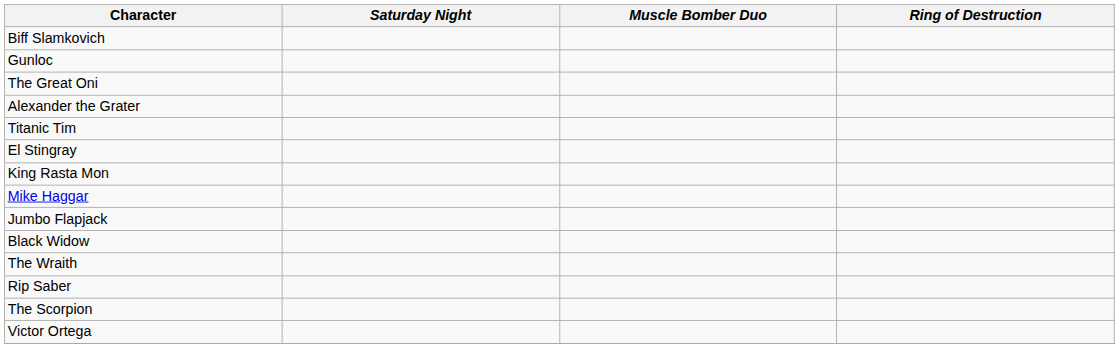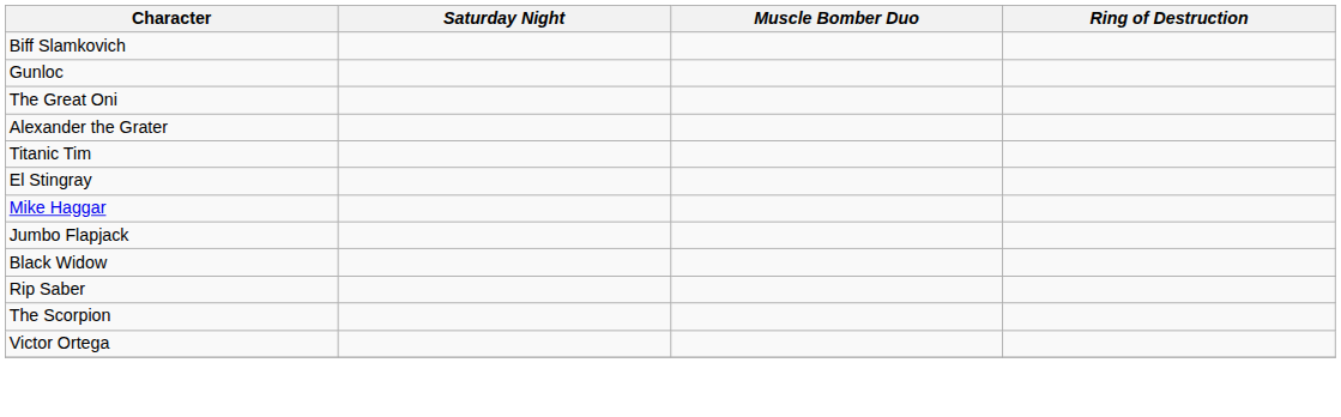 <table class="wikitable sortable">
 <tr>
 <th style="width:10%;">Character</th>
 <th style="width:10%;"><em>Saturday Night</em></th>
 <th style="width:10%;"><em>Muscle Bomber Duo</em></th>
 <th style="width:10%;"><em>Ring of Destruction</em></th>
 </tr>
 <tr>
 <td> Biff Slamkovich</td>
 <td></td>
 <td></td>
 <td></td>
 </tr>
 <tr>
 <td> Gunloc</td>
 <td></td>
 <td></td>
 <td></td>
 </tr>
 <tr>
 <td> The Great Oni</td>
 <td></td>
 <td></td>
 <td></td>
 </tr>
 <tr>
 <td> Alexander the Grater</td>
 <td></td>
 <td></td>
 <td></td>
 </tr>
 <tr>
 <td> Titanic Tim</td>
 <td></td>
 <td></td>
 <td></td>
 </tr>
 <tr>
 <td> El Stingray</td>
 <td></td>
 <td></td>
 <td></td>
 </tr>
 <tr>
-<td> King Rasta Mon</td>
-<td></td>
-<td></td>
-<td></td>
-</tr>
-<tr>
 <td> <a href='#'>Mike Haggar</a></td>
 <td></td>
 <td></td>
 <td></td>
 </tr>
 <tr>
 <td> Jumbo Flapjack</td>
 <td> </td>
 <td></td>
 <td></td>
 </tr>
 <tr>
 <td> Black Widow</td>
-<td></td>
-<td></td>
-<td></td>
-</tr>
-<tr>
-<td> The Wraith</td>
 <td></td>
 <td></td>
 <td></td>
 </tr>
 <tr>
 <td> Rip Saber</td>
 <td></td>
 <td></td>
 <td></td>
 </tr>
 <tr>
 <td> The Scorpion</td>
 <td> </td>
 <td></td>
 <td></td>
 </tr>
 <tr>
 <td> Victor Ortega</td>
 <td> </td>
 <td></td>
 <td></td>
 </tr>
 <tr class="sortbottom" style="text-align:center;">
 </tr>
 </table>
